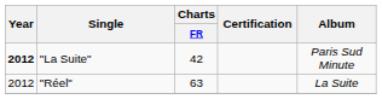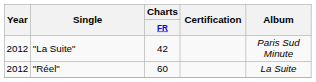 <table class="wikitable">
 <tr>
 <th align="center" rowspan="2">Year</th>
 <th align="center" rowspan="2" width="180">Single</th>
 <th align="center" colspan="1">Charts</th>
 <th align="center" rowspan="2" width="100">Certification</th>
 <th align="center" rowspan="2" width="100">Album</th>
 </tr>
 <tr>
 <th width="20"><small><a href='#'>FR</a></small><br></th>
 </tr>
 <tr>
-<td align="center" rowspan="1"><strong>2012</strong></td>
+<td align="center" rowspan="1">2012</td>
 <td>"La Suite"</td>
 <td align="center">42</td>
 <td align="center"></td>
 <td align="center"><em>Paris Sud Minute</em></td>
 </tr>
 <tr>
 <td align="center" rowspan="1">2012</td>
 <td>"Réel"</td>
-<td align="center">63</td>
+<td align="center">60</td>
 <td align="center"></td>
 <td align="center"><em>La Suite</em></td>
 </tr>
 <tr>
 </tr>
 </table>
